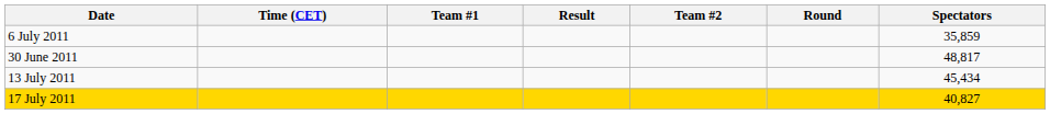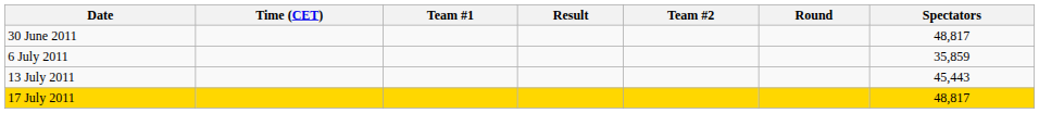 <table class="wikitable" style="text-align: left;;" width="100%">
 <tr>
 <th>Date</th>
 <th>Time (<a href='#'>CET</a>)</th>
 <th>Team #1</th>
 <th>Result</th>
 <th>Team #2</th>
 <th>Round</th>
 <th>Spectators</th>
 </tr>
 <tr>
+<td>30 June 2011</td>
+<td></td>
+<td align=right></td>
+<td style="text-align:center;"></td>
+<td></td>
+<td></td>
+<td style="text-align:center;">48,817</td>
+</tr>
+<tr>
 <td>6 July 2011</td>
 <td></td>
 <td align=right></td>
 <td style="text-align:center;"></td>
 <td></td>
 <td></td>
 <td style="text-align:center;">35,859</td>
 </tr>
 <tr>
-<td>30 June 2011</td>
-<td></td>
-<td align=right></td>
-<td style="text-align:center;"></td>
-<td></td>
-<td></td>
-<td style="text-align:center;">48,817</td>
-</tr>
-<tr>
 <td>13 July 2011</td>
 <td></td>
 <td align=right></td>
 <td style="text-align:center;"></td>
 <td></td>
 <td></td>
-<td style="text-align:center;">45,434</td>
+<td style="text-align:center;">45,443</td>
 </tr>
 <tr style="background:gold;">
 <td>17 July 2011</td>
 <td></td>
 <td align=right></td>
 <td style="text-align:center;"></td>
 <td></td>
 <td></td>
-<td style="text-align:center;">40,827</td>
+<td style="text-align:center;">48,817</td>
 </tr>
 </table>
